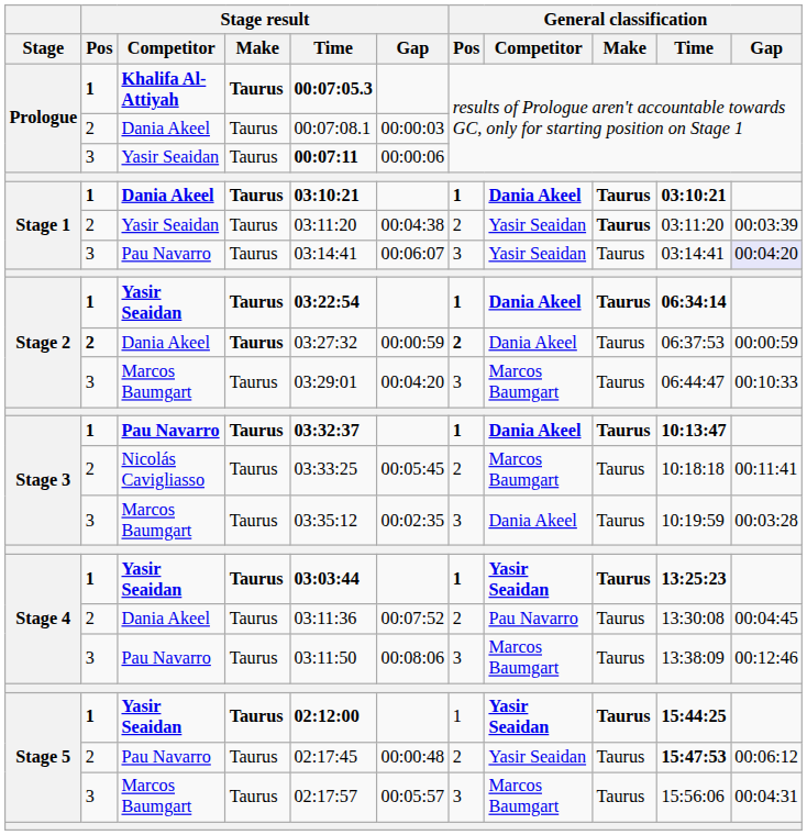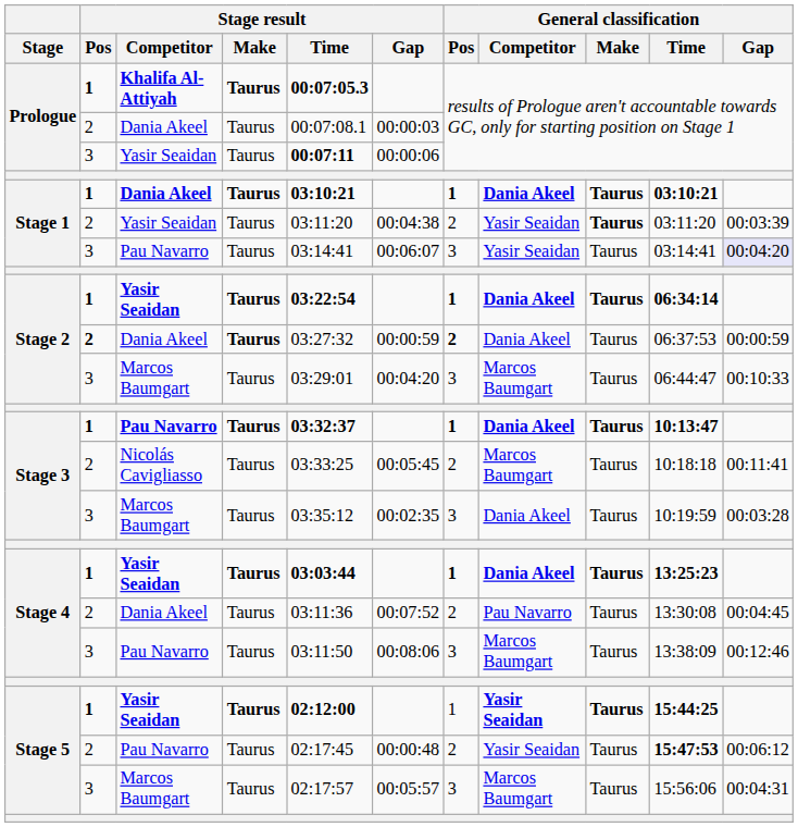 <table class="wikitable" style="font-size:85%;">
 <tr>
 <th></th>
 <th colspan=5>Stage result</th>
 <th colspan=5>General classification</th>
 </tr>
 <tr>
 <th width="40px">Stage</th>
 <th width="30px">Pos</th>
 <th width="200px">Competitor</th>
 <th width="70px">Make</th>
 <th width="40px">Time</th>
 <th width="40px">Gap</th>
 <th width="30px">Pos</th>
 <th width="200px">Competitor</th>
 <th width="70px">Make</th>
 <th width="40px">Time</th>
 <th width="40px">Gap</th>
 </tr>
 <tr>
 <th rowspan=3>Prologue</th>
 <td><strong>1</strong></td>
 <td><strong> <a href='#'>Khalifa Al-Attiyah</a></strong></td>
 <td><strong>Taurus</strong></td>
 <td><strong>00:07:05.3</strong></td>
 <td></td>
 <td colspan=5 rowspan=3><em>results of Prologue aren't accountable towards GC, only for starting position on Stage 1</em></td>
 </tr>
 <tr>
 <td>2</td>
 <td> <a href='#'>Dania Akeel</a></td>
 <td>Taurus</td>
 <td>00:07:08.1</td>
 <td>00:00:03</td>
 </tr>
 <tr>
 <td>3</td>
 <td> <a href='#'>Yasir Seaidan</a></td>
 <td>Taurus</td>
 <td><strong>00:07:11</strong></td>
 <td>00:00:06</td>
 </tr>
 <tr>
 <th colspan=11></th>
 </tr>
 <tr>
 <th rowspan=3>Stage 1</th>
 <td><strong>1</strong></td>
 <td><strong> <a href='#'>Dania Akeel</a></strong></td>
 <td><strong>Taurus</strong></td>
 <td><strong>03:10:21</strong></td>
 <td></td>
 <td><strong>1</strong></td>
 <td><strong> <a href='#'>Dania Akeel</a></strong></td>
 <td><strong>Taurus</strong></td>
 <td><strong>03:10:21</strong></td>
 <td></td>
 </tr>
 <tr>
 <td>2</td>
 <td> <a href='#'>Yasir Seaidan</a></td>
 <td>Taurus</td>
 <td>03:11:20</td>
 <td>00:04:38</td>
 <td>2</td>
 <td> <a href='#'>Yasir Seaidan</a></td>
 <td><strong>Taurus</strong></td>
 <td>03:11:20</td>
 <td>00:03:39</td>
 </tr>
 <tr>
 <td>3</td>
 <td> <a href='#'>Pau Navarro</a></td>
 <td>Taurus</td>
 <td>03:14:41</td>
 <td>00:06:07</td>
 <td>3</td>
 <td> <a href='#'>Yasir Seaidan</a></td>
 <td>Taurus</td>
 <td>03:14:41</td>
 <td style="background: lavender;">00:04:20</td>
 </tr>
 <tr>
 <th colspan=11></th>
 </tr>
 <tr>
 <th rowspan=3>Stage 2</th>
 <td><strong>1</strong></td>
 <td><strong> <a href='#'>Yasir Seaidan</a></strong></td>
 <td><strong>Taurus</strong></td>
 <td><strong>03:22:54</strong></td>
 <td></td>
 <td><strong>1</strong></td>
 <td><strong> <a href='#'>Dania Akeel</a></strong></td>
 <td><strong>Taurus</strong></td>
 <td><strong>06:34:14</strong></td>
 <td></td>
 </tr>
 <tr>
 <td><strong>2</strong></td>
 <td> <a href='#'>Dania Akeel</a></td>
 <td><strong>Taurus</strong></td>
 <td>03:27:32</td>
 <td>00:00:59</td>
 <td><strong>2</strong></td>
 <td> <a href='#'>Dania Akeel</a></td>
 <td>Taurus</td>
 <td>06:37:53</td>
 <td>00:00:59</td>
 </tr>
 <tr>
 <td>3</td>
 <td> <a href='#'>Marcos Baumgart</a></td>
 <td>Taurus</td>
 <td>03:29:01</td>
 <td>00:04:20</td>
 <td>3</td>
 <td> <a href='#'>Marcos Baumgart</a></td>
 <td>Taurus</td>
 <td>06:44:47</td>
 <td>00:10:33</td>
 </tr>
 <tr>
 <th colspan=11></th>
 </tr>
 <tr>
 <th rowspan=3>Stage 3</th>
 <td><strong>1</strong></td>
 <td><strong> <a href='#'>Pau Navarro</a></strong></td>
 <td><strong>Taurus</strong></td>
 <td><strong>03:32:37</strong></td>
 <td></td>
 <td><strong>1</strong></td>
 <td><strong> <a href='#'>Dania Akeel</a></strong></td>
 <td><strong>Taurus</strong></td>
 <td><strong>10:13:47</strong></td>
 <td></td>
 </tr>
 <tr>
 <td>2</td>
 <td> <a href='#'>Nicolás Cavigliasso</a></td>
 <td>Taurus</td>
 <td>03:33:25</td>
 <td>00:05:45</td>
 <td>2</td>
 <td> <a href='#'>Marcos Baumgart</a></td>
 <td>Taurus</td>
 <td>10:18:18</td>
 <td>00:11:41</td>
 </tr>
 <tr>
 <td>3</td>
 <td> <a href='#'>Marcos Baumgart</a></td>
 <td>Taurus</td>
 <td>03:35:12</td>
 <td>00:02:35</td>
 <td>3</td>
 <td> <a href='#'>Dania Akeel</a></td>
 <td>Taurus</td>
 <td>10:19:59</td>
 <td>00:03:28</td>
 </tr>
 <tr>
 <th colspan=11></th>
 </tr>
 <tr>
 <th rowspan=3>Stage 4</th>
 <td><strong>1</strong></td>
 <td><strong> <a href='#'>Yasir Seaidan</a></strong></td>
 <td><strong>Taurus</strong></td>
 <td><strong>03:03:44</strong></td>
 <td></td>
 <td><strong>1</strong></td>
-<td><strong> <a href='#'>Yasir Seaidan</a></strong></td>
+<td><strong> <a href='#'>Dania Akeel</a></strong></td>
 <td><strong>Taurus</strong></td>
 <td><strong>13:25:23</strong></td>
 <td></td>
 </tr>
 <tr>
 <td>2</td>
 <td> <a href='#'>Dania Akeel</a></td>
 <td>Taurus</td>
 <td>03:11:36</td>
 <td>00:07:52</td>
 <td>2</td>
 <td> <a href='#'>Pau Navarro</a></td>
 <td>Taurus</td>
 <td>13:30:08</td>
 <td>00:04:45</td>
 </tr>
 <tr>
 <td>3</td>
 <td> <a href='#'>Pau Navarro</a></td>
 <td>Taurus</td>
 <td>03:11:50</td>
 <td>00:08:06</td>
 <td>3</td>
 <td> <a href='#'>Marcos Baumgart</a></td>
 <td>Taurus</td>
 <td>13:38:09</td>
 <td>00:12:46</td>
 </tr>
 <tr>
 <th colspan=11></th>
 </tr>
 <tr>
 <th rowspan=3>Stage 5</th>
 <td><strong>1</strong></td>
 <td><strong> <a href='#'>Yasir Seaidan</a></strong></td>
 <td><strong>Taurus</strong></td>
 <td><strong>02:12:00</strong></td>
 <td></td>
 <td>1</td>
 <td><strong> <a href='#'>Yasir Seaidan</a></strong></td>
 <td><strong>Taurus</strong></td>
 <td><strong>15:44:25</strong></td>
 <td></td>
 </tr>
 <tr>
 <td>2</td>
 <td> <a href='#'>Pau Navarro</a></td>
 <td>Taurus</td>
 <td>02:17:45</td>
 <td>00:00:48</td>
 <td>2</td>
 <td> <a href='#'>Yasir Seaidan</a></td>
 <td>Taurus</td>
 <td><strong>15:47:53</strong></td>
 <td>00:06:12</td>
 </tr>
 <tr>
 <td>3</td>
 <td> <a href='#'>Marcos Baumgart</a></td>
 <td>Taurus</td>
 <td>02:17:57</td>
 <td>00:05:57</td>
 <td>3</td>
 <td> <a href='#'>Marcos Baumgart</a></td>
 <td>Taurus</td>
 <td>15:56:06</td>
 <td>00:04:31</td>
 </tr>
 <tr>
 <th colspan=11></th>
 </tr>
 <tr>
 </tr>
 </table>
